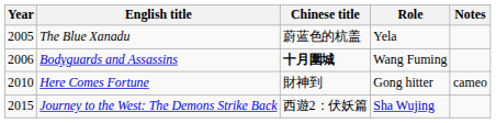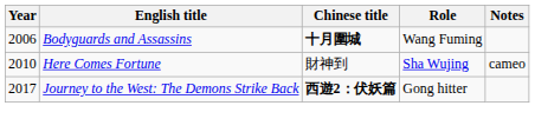 <table class="wikitable sortable">
 <tr>
 <th>Year</th>
 <th>English title</th>
 <th>Chinese title</th>
 <th>Role</th>
 <th class="unsortable">Notes</th>
-</tr>
-<tr>
-<td>2005</td>
-<td><em>The Blue Xanadu</em></td>
-<td>蔚蓝色的杭盖</td>
-<td>Yela</td>
-<td></td>
 </tr>
 <tr>
 <td>2006</td>
 <td><em><a href='#'>Bodyguards and Assassins</a></em></td>
 <td><strong>十月圍城</strong></td>
 <td>Wang Fuming</td>
 <td></td>
 </tr>
 <tr>
 <td>2010</td>
 <td><em><a href='#'>Here Comes Fortune</a></em></td>
 <td>財神到</td>
-<td>Gong hitter</td>
+<td><a href='#'>Sha Wujing</a></td>
 <td>cameo</td>
 </tr>
 <tr>
-<td>2015</td>
+<td>2017</td>
 <td><em><a href='#'>Journey to the West: The Demons Strike Back</a></em></td>
-<td>西遊2：伏妖篇</td>
-<td><a href='#'>Sha Wujing</a></td>
+<td><strong>西遊2：伏妖篇</strong></td>
+<td>Gong hitter</td>
 <td></td>
 </tr>
 </table>
